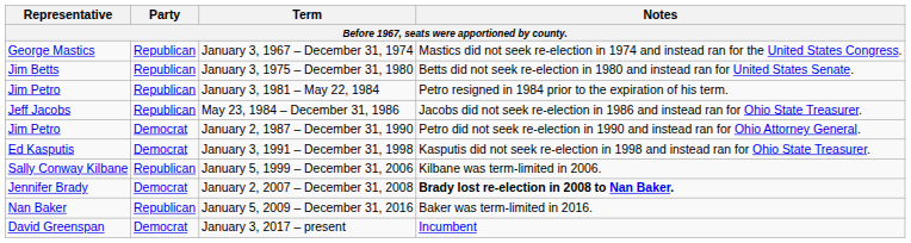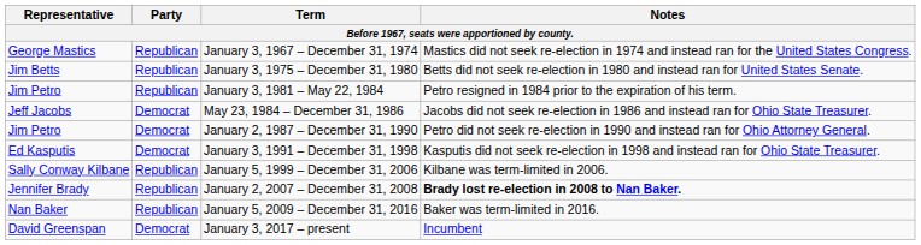 <table class=wikitable>
 <tr valign=bottom>
 <th>Representative</th>
 <th>Party</th>
 <th>Term</th>
 <th>Notes</th>
 </tr>
 <tr>
 <th colspan=5 style="font-size: 80%;"><em>Before 1967, seats were apportioned by county.</em></th>
 </tr>
 <tr>
 <td><a href='#'>George Mastics</a></td>
 <td><a href='#'>Republican</a></td>
 <td>January 3, 1967 – December 31, 1974</td>
 <td>Mastics did not seek re-election in 1974 and instead ran for the <a href='#'>United States Congress</a>.</td>
 </tr>
 <tr>
 <td><a href='#'>Jim Betts</a></td>
 <td><a href='#'>Republican</a></td>
 <td>January 3, 1975 – December 31, 1980</td>
 <td>Betts did not seek re-election in 1980 and instead ran for <a href='#'>United States Senate</a>.</td>
 </tr>
 <tr>
 <td><a href='#'>Jim Petro</a></td>
 <td><a href='#'>Republican</a></td>
 <td>January 3, 1981 – May 22, 1984</td>
 <td>Petro resigned in 1984 prior to the expiration of his term.</td>
 </tr>
 <tr>
 <td><a href='#'>Jeff Jacobs</a></td>
-<td><a href='#'>Republican</a></td>
+<td><a href='#'>Democrat</a></td>
 <td>May 23, 1984 – December 31, 1986</td>
 <td>Jacobs did not seek re-election in 1986 and instead ran for <a href='#'>Ohio State Treasurer</a>.</td>
 </tr>
 <tr>
 <td><a href='#'>Jim Petro</a></td>
 <td><a href='#'>Democrat</a></td>
 <td>January 2, 1987 – December 31, 1990</td>
 <td>Petro did not seek re-election in 1990 and instead ran for <a href='#'>Ohio Attorney General</a>.</td>
 </tr>
 <tr>
 <td><a href='#'>Ed Kasputis</a></td>
 <td><a href='#'>Democrat</a></td>
 <td>January 3, 1991 – December 31, 1998</td>
 <td>Kasputis did not seek re-election in 1998 and instead ran for <a href='#'>Ohio State Treasurer</a>.</td>
 </tr>
 <tr>
 <td><a href='#'>Sally Conway Kilbane</a></td>
 <td><a href='#'>Republican</a></td>
 <td>January 5, 1999 – December 31, 2006</td>
 <td>Kilbane was term-limited in 2006.</td>
 </tr>
 <tr>
 <td><a href='#'>Jennifer Brady</a></td>
-<td><a href='#'>Democrat</a></td>
+<td><a href='#'>Republican</a></td>
 <td>January 2, 2007 – December 31, 2008</td>
 <td><strong>Brady lost re-election in 2008 to <a href='#'>Nan Baker</a>.</strong></td>
 </tr>
 <tr>
 <td><a href='#'>Nan Baker</a></td>
 <td><a href='#'>Republican</a></td>
 <td>January 5, 2009 – December 31, 2016</td>
 <td>Baker was term-limited in 2016.</td>
 </tr>
 <tr>
 <td><a href='#'>David Greenspan</a></td>
 <td><a href='#'>Democrat</a></td>
 <td>January 3, 2017 – present</td>
 <td><a href='#'>Incumbent</a></td>
 </tr>
 </table>
